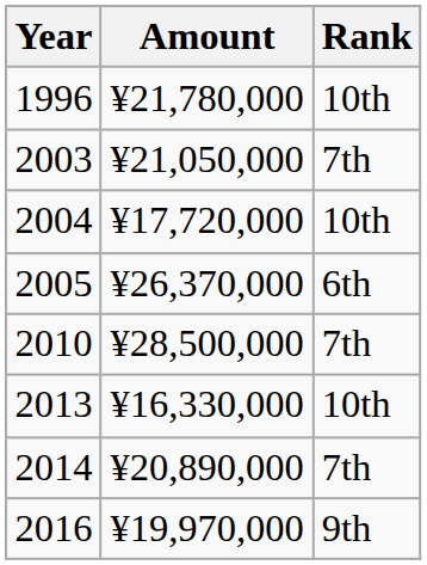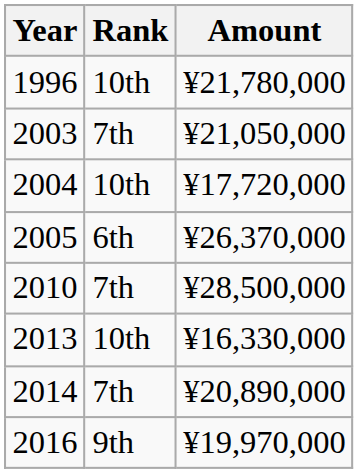 <table class="wikitable">
 <tr>
 <th>Year</th>
+<th>Rank</th>
 <th>Amount</th>
-<th>Rank</th>
 </tr>
 <tr>
 <td>1996</td>
+<td>10th</td>
 <td>¥21,780,000</td>
-<td>10th</td>
 </tr>
 <tr>
 <td>2003</td>
+<td>7th</td>
 <td>¥21,050,000</td>
-<td>7th</td>
 </tr>
 <tr>
 <td>2004</td>
+<td>10th</td>
 <td>¥17,720,000</td>
-<td>10th</td>
 </tr>
 <tr>
 <td>2005</td>
+<td>6th</td>
 <td>¥26,370,000</td>
-<td>6th</td>
 </tr>
 <tr>
 <td>2010</td>
+<td>7th</td>
 <td>¥28,500,000</td>
-<td>7th</td>
 </tr>
 <tr>
 <td>2013</td>
+<td>10th</td>
 <td>¥16,330,000</td>
-<td>10th</td>
 </tr>
 <tr>
 <td>2014</td>
+<td>7th</td>
 <td>¥20,890,000</td>
-<td>7th</td>
 </tr>
 <tr>
 <td>2016</td>
+<td>9th</td>
 <td>¥19,970,000</td>
-<td>9th</td>
 </tr>
 </table>
